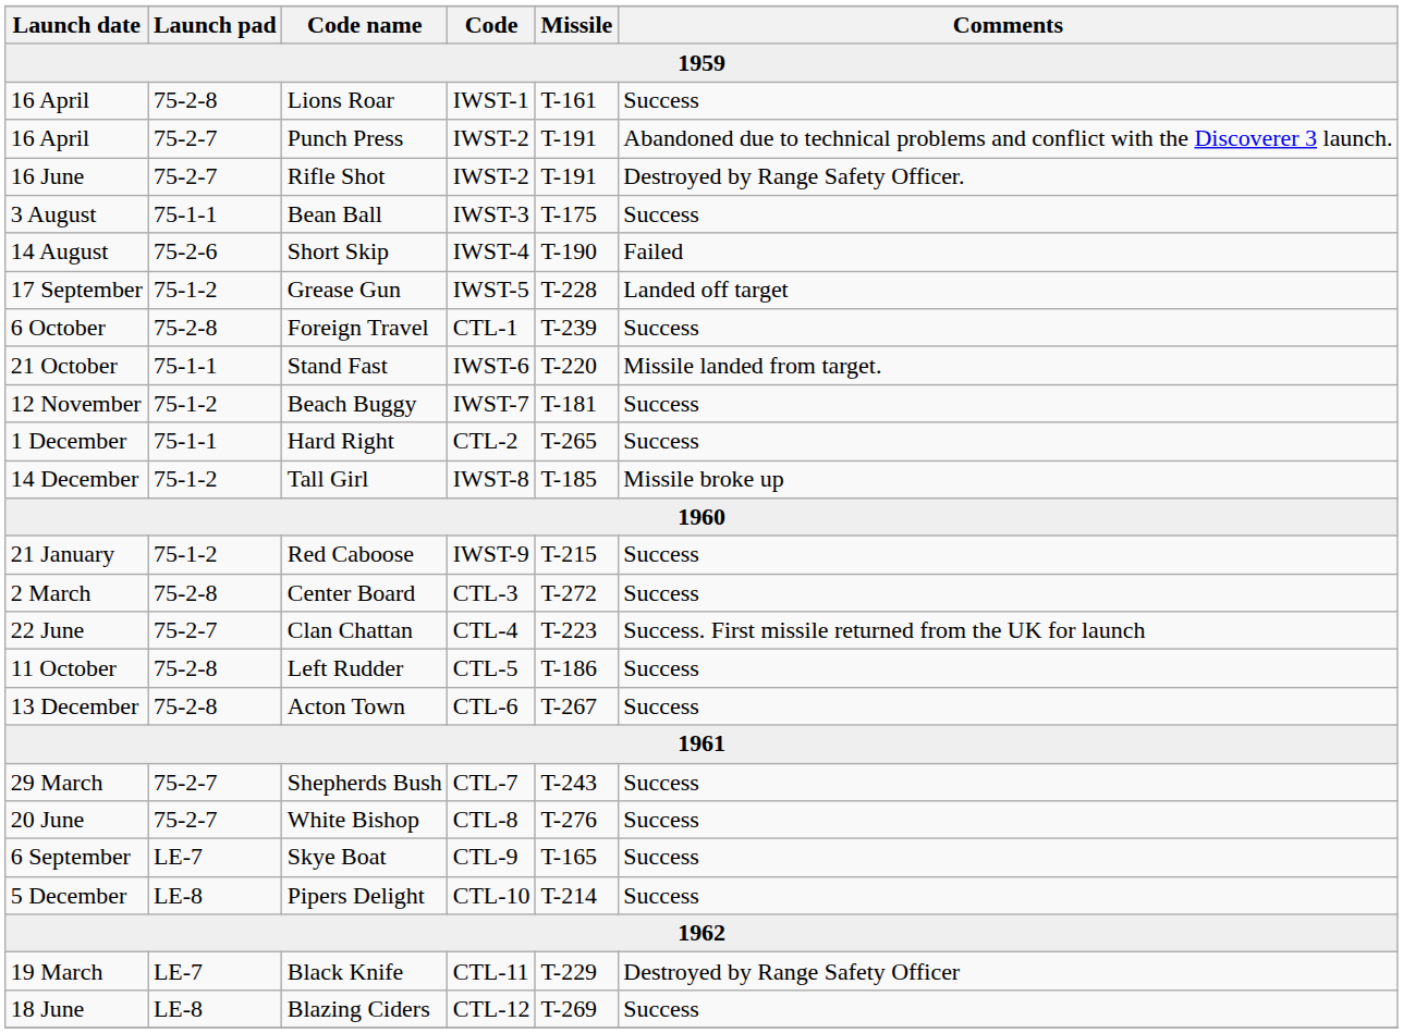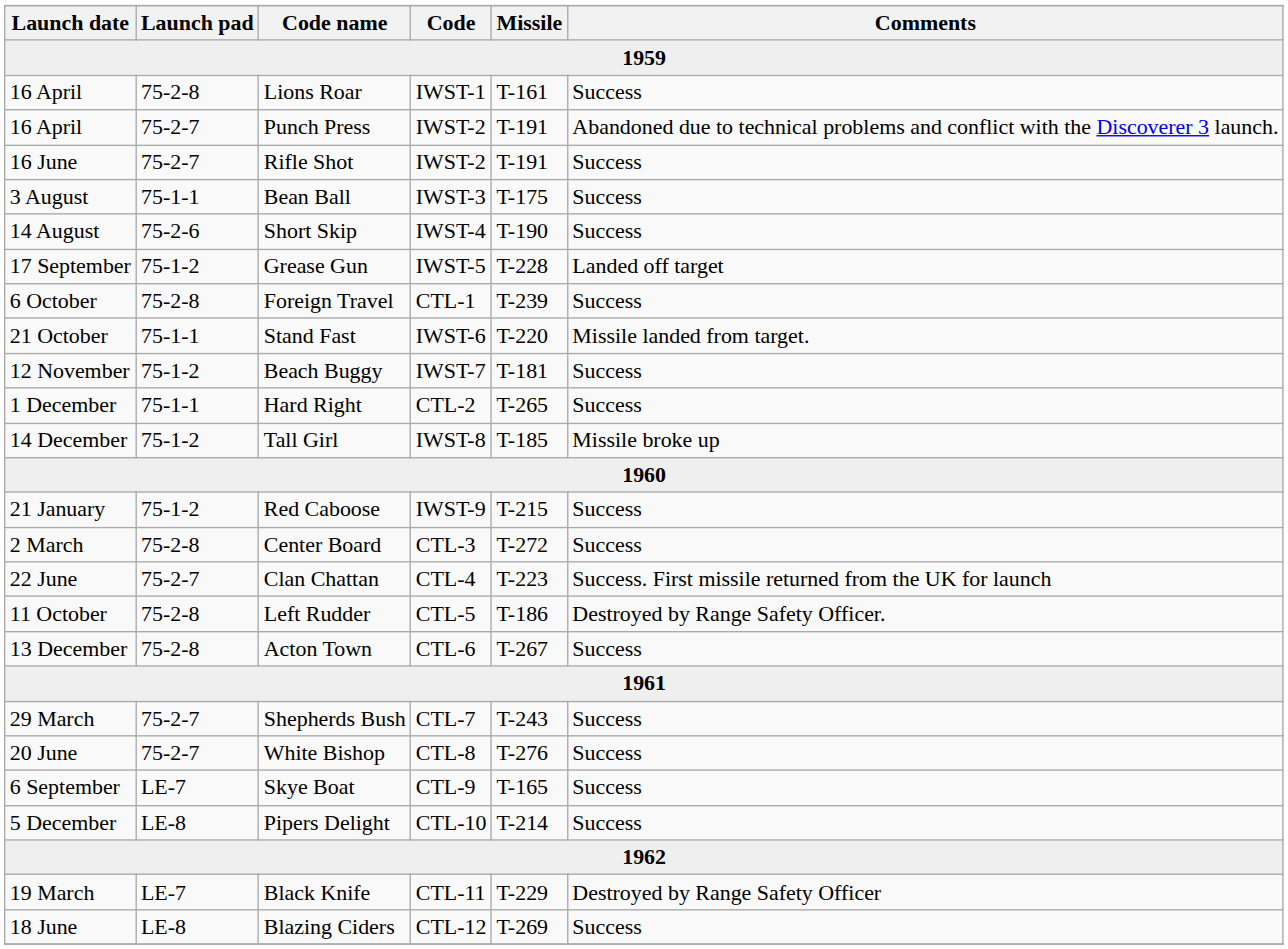 <table align="left" class="wikitable">
 <tr>
 </tr>
 <tr>
 <th>Launch date</th>
 <th>Launch pad</th>
 <th>Code name</th>
 <th>Code</th>
 <th>Missile</th>
 <th>Comments</th>
 </tr>
 <tr>
 <td colspan="6" style="text-align: center;background: #efefef;"><strong>1959</strong></td>
 </tr>
 <tr>
 <td>16 April</td>
 <td>75-2-8</td>
 <td>Lions Roar</td>
 <td>IWST-1</td>
 <td>T-161</td>
 <td>Success</td>
 </tr>
 <tr>
 <td>16 April</td>
 <td>75-2-7</td>
 <td>Punch Press</td>
 <td>IWST-2</td>
 <td>T-191</td>
 <td>Abandoned due to technical problems and conflict with the <a href='#'>Discoverer 3</a> launch.</td>
 </tr>
 <tr>
 <td>16 June</td>
 <td>75-2-7</td>
 <td>Rifle Shot</td>
 <td>IWST-2</td>
 <td>T-191</td>
-<td>Destroyed by Range Safety Officer.</td>
+<td>Success</td>
 </tr>
 <tr>
 <td>3 August</td>
 <td>75-1-1</td>
 <td>Bean Ball</td>
 <td>IWST-3</td>
 <td>T-175</td>
 <td>Success</td>
 </tr>
 <tr>
 <td>14 August</td>
 <td>75-2-6</td>
 <td>Short Skip</td>
 <td>IWST-4</td>
 <td>T-190</td>
-<td>Failed</td>
+<td>Success</td>
 </tr>
 <tr>
 <td>17 September</td>
 <td>75-1-2</td>
 <td>Grease Gun</td>
 <td>IWST-5</td>
 <td>T-228</td>
 <td>Landed off target</td>
 </tr>
 <tr>
 <td>6 October</td>
 <td>75-2-8</td>
 <td>Foreign Travel</td>
 <td>CTL-1</td>
 <td>T-239</td>
 <td>Success</td>
 </tr>
 <tr>
 <td>21 October</td>
 <td>75-1-1</td>
 <td>Stand Fast</td>
 <td>IWST-6</td>
 <td>T-220</td>
 <td>Missile landed  from target.</td>
 </tr>
 <tr>
 <td>12 November</td>
 <td>75-1-2</td>
 <td>Beach Buggy</td>
 <td>IWST-7</td>
 <td>T-181</td>
 <td>Success</td>
 </tr>
 <tr>
 <td>1 December</td>
 <td>75-1-1</td>
 <td>Hard Right</td>
 <td>CTL-2</td>
 <td>T-265</td>
 <td>Success</td>
 </tr>
 <tr>
 <td>14 December</td>
 <td>75-1-2</td>
 <td>Tall Girl</td>
 <td>IWST-8</td>
 <td>T-185</td>
 <td>Missile broke up</td>
 </tr>
 <tr>
 <td colspan="6" style="text-align: center;background: #efefef;"><strong>1960</strong></td>
 </tr>
 <tr>
 <td>21 January</td>
 <td>75-1-2</td>
 <td>Red Caboose</td>
 <td>IWST-9</td>
 <td>T-215</td>
 <td>Success</td>
 </tr>
 <tr>
 <td>2 March</td>
 <td>75-2-8</td>
 <td>Center Board</td>
 <td>CTL-3</td>
 <td>T-272</td>
 <td>Success</td>
 </tr>
 <tr>
 <td>22 June</td>
 <td>75-2-7</td>
 <td>Clan Chattan</td>
 <td>CTL-4</td>
 <td>T-223</td>
 <td>Success. First missile returned from the UK for launch</td>
 </tr>
 <tr>
 <td>11 October</td>
 <td>75-2-8</td>
 <td>Left Rudder</td>
 <td>CTL-5</td>
 <td>T-186</td>
-<td>Success</td>
+<td>Destroyed by Range Safety Officer.</td>
 </tr>
 <tr>
 <td>13 December</td>
 <td>75-2-8</td>
 <td>Acton Town</td>
 <td>CTL-6</td>
 <td>T-267</td>
 <td>Success</td>
 </tr>
 <tr>
 <td colspan="6" style="text-align: center;background: #efefef;"><strong>1961</strong></td>
 </tr>
 <tr>
 <td>29 March</td>
 <td>75-2-7</td>
 <td>Shepherds Bush</td>
 <td>CTL-7</td>
 <td>T-243</td>
 <td>Success</td>
 </tr>
 <tr>
 <td>20 June</td>
 <td>75-2-7</td>
 <td>White Bishop</td>
 <td>CTL-8</td>
 <td>T-276</td>
 <td>Success</td>
 </tr>
 <tr>
 <td>6 September</td>
 <td>LE-7</td>
 <td>Skye Boat</td>
 <td>CTL-9</td>
 <td>T-165</td>
 <td>Success</td>
 </tr>
 <tr>
 <td>5 December</td>
 <td>LE-8</td>
 <td>Pipers Delight</td>
 <td>CTL-10</td>
 <td>T-214</td>
 <td>Success</td>
 </tr>
 <tr>
 <td colspan="6" style="text-align: center;background: #efefef;"><strong>1962</strong></td>
 </tr>
 <tr>
 <td>19 March</td>
 <td>LE-7</td>
 <td>Black Knife</td>
 <td>CTL-11</td>
 <td>T-229</td>
 <td>Destroyed by Range Safety Officer</td>
 </tr>
 <tr>
 <td>18 June</td>
 <td>LE-8</td>
 <td>Blazing Ciders</td>
 <td>CTL-12</td>
 <td>T-269</td>
 <td>Success</td>
 </tr>
 <tr>
 </tr>
 </table>
